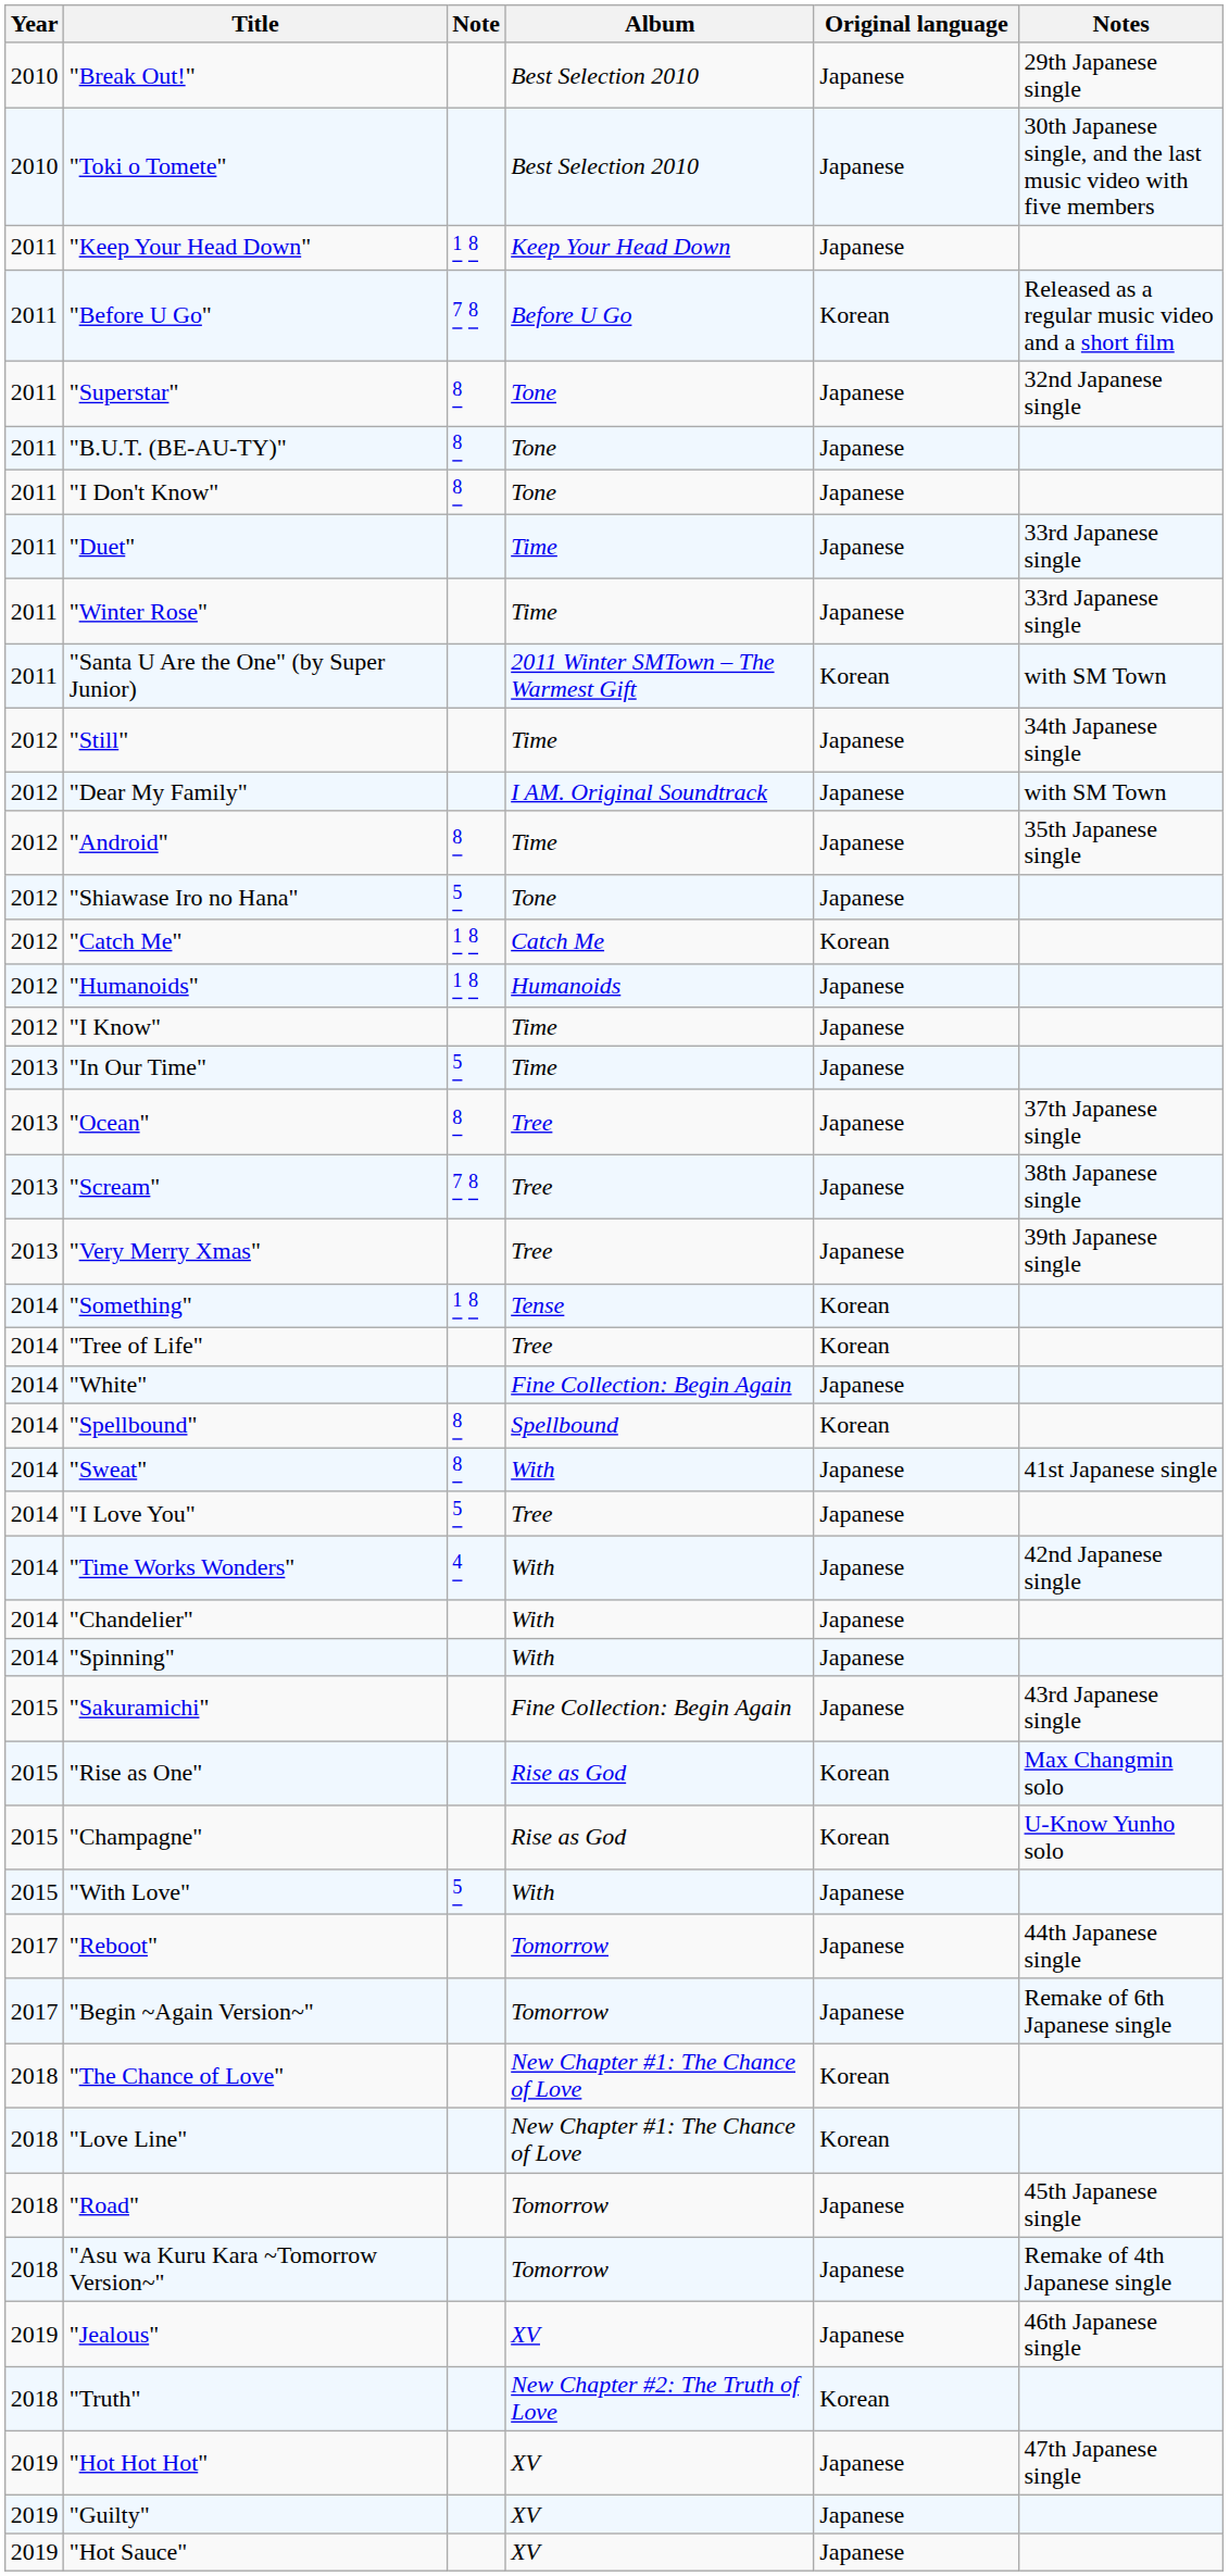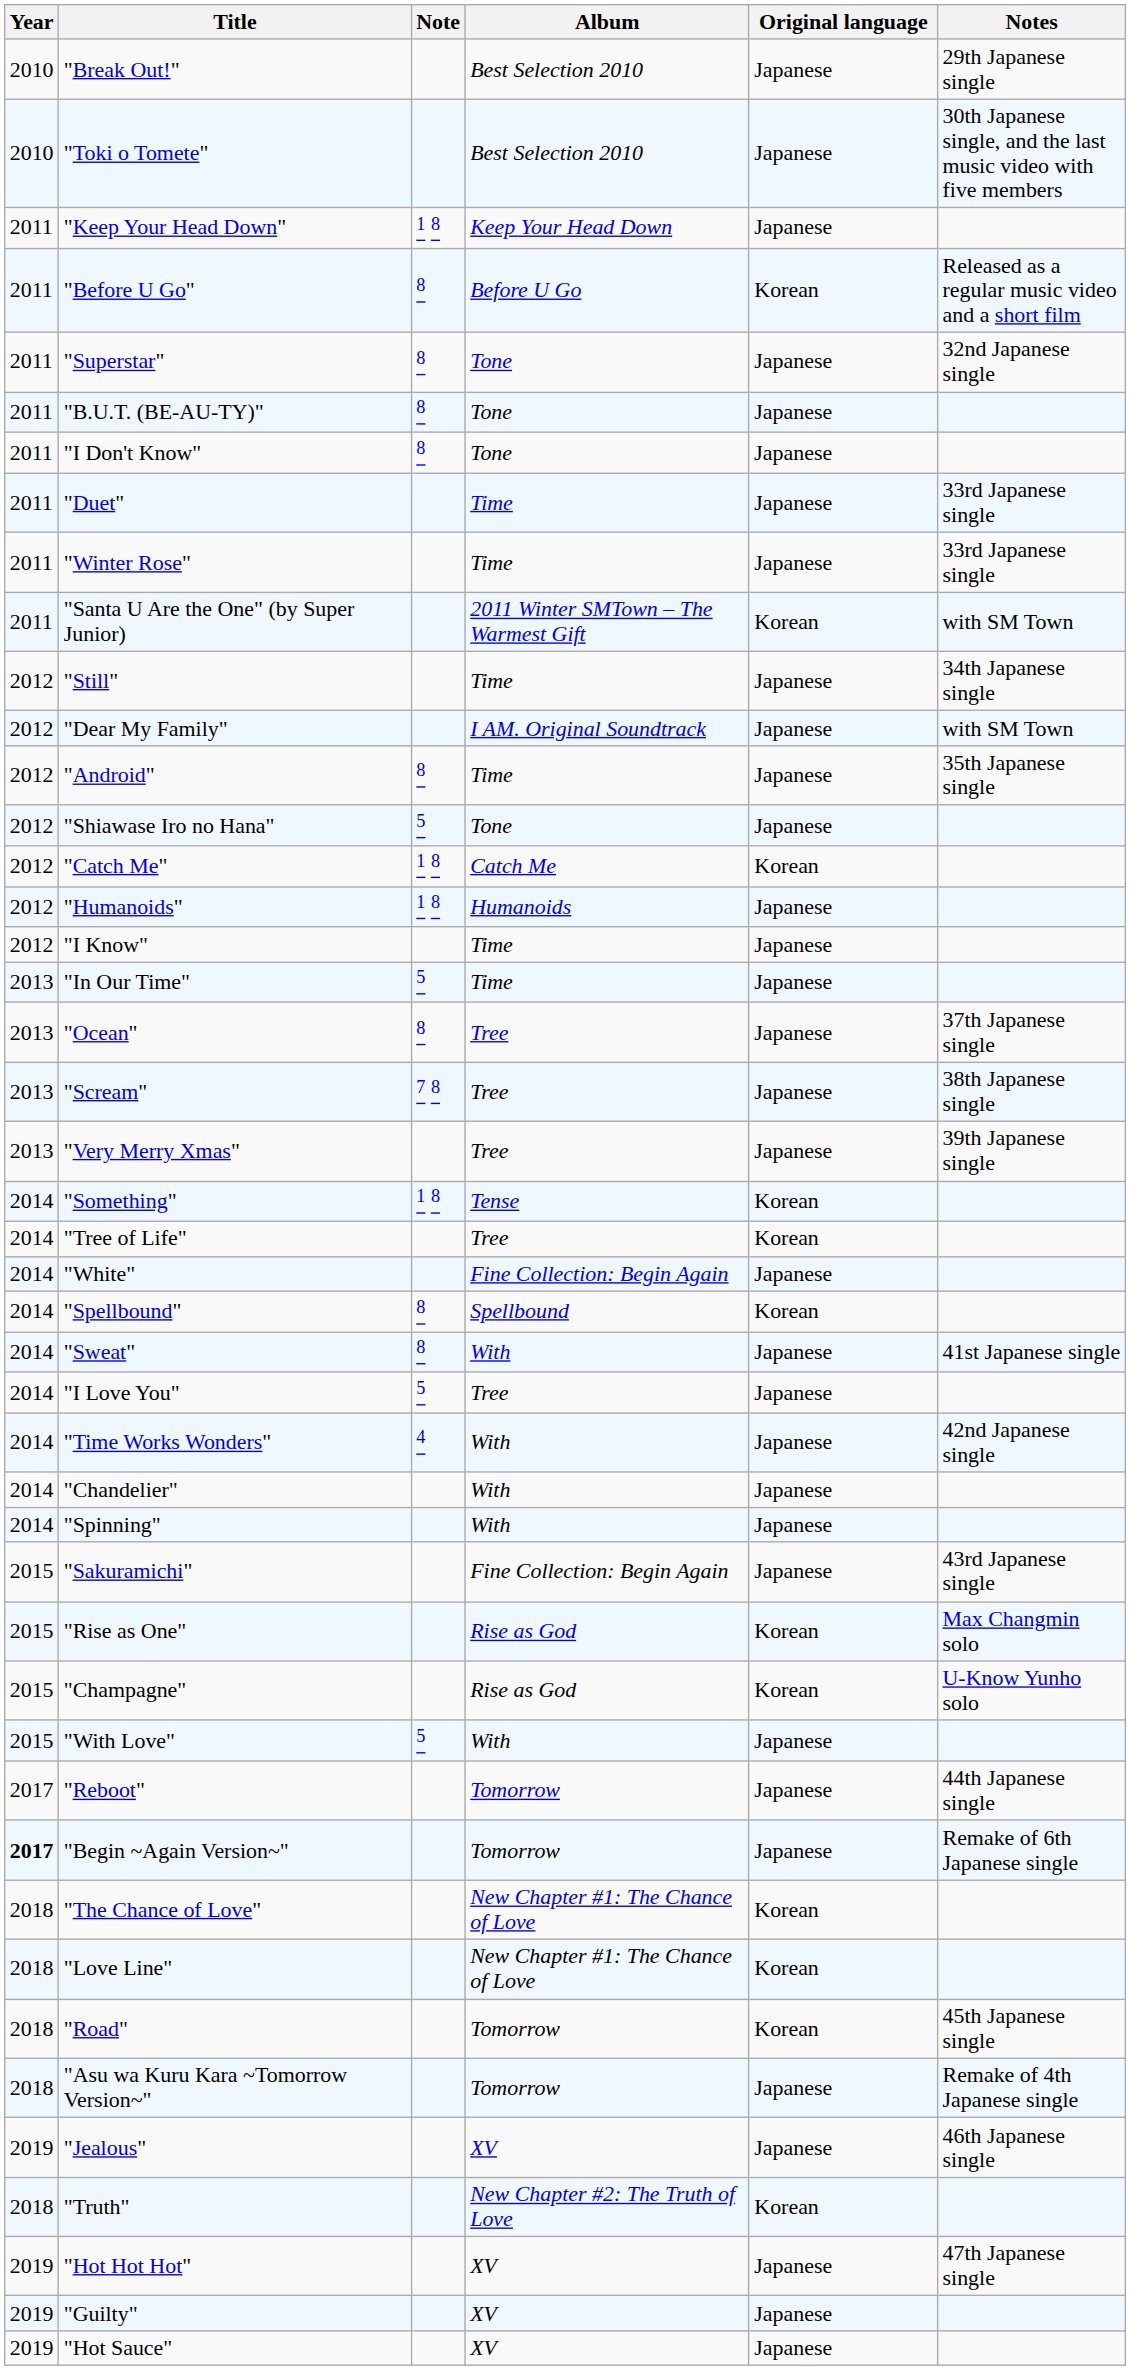 <table class="wikitable"|width=100%>
 <tr>
 <th align="left" valign="top" width="30">Year</th>
 <th align="left" valign="top" width="250">Title</th>
 <th align="left" valign="top" width="30">Note</th>
 <th align="left" valign="top" width="200">Album</th>
 <th align="left" valign="top" width="130">Original language</th>
 <th align="left" valign="top" width="130">Notes</th>
 </tr>
 <tr>
 <td>2010</td>
 <td>"<a href='#'>Break Out!</a>"</td>
 <td></td>
 <td><em>Best Selection 2010</em></td>
 <td>Japanese</td>
 <td>29th Japanese single</td>
 </tr>
 <tr ---- bgcolor="#F0F8FF">
 <td>2010</td>
 <td>"<a href='#'>Toki o Tomete</a>"</td>
 <td></td>
 <td><em>Best Selection 2010</em></td>
 <td>Japanese</td>
 <td>30th Japanese single, and the last music video with five members</td>
 </tr>
 <tr>
 <td>2011</td>
 <td>"<a href='#'>Keep Your Head Down</a>"</td>
 <td><span></span><a href='#'><sup>1</sup></a> <span></span><a href='#'><sup>8</sup></a></td>
 <td><em><a href='#'>Keep Your Head Down</a></em></td>
 <td>Japanese</td>
 <td></td>
 </tr>
 <tr ---- bgcolor="#F0F8FF">
 <td>2011</td>
 <td>"<a href='#'>Before U Go</a>"</td>
-<td><span></span><a href='#'><sup>7</sup></a> <span></span><a href='#'><sup>8</sup></a></td>
+<td><span></span><a href='#'><sup>8</sup></a></td>
 <td><em><a href='#'>Before U Go</a></em></td>
 <td>Korean</td>
 <td>Released as a regular music video and a <a href='#'>short film</a></td>
 </tr>
 <tr>
 <td>2011</td>
 <td>"<a href='#'>Superstar</a>"</td>
 <td><span></span><a href='#'><sup>8</sup></a></td>
 <td><em><a href='#'>Tone</a></em></td>
 <td>Japanese</td>
 <td>32nd Japanese single</td>
 </tr>
 <tr ---- bgcolor="#F0F8FF">
 <td>2011</td>
 <td>"B.U.T. (BE-AU-TY)"</td>
 <td><span></span><a href='#'><sup>8</sup></a></td>
 <td><em>Tone</em></td>
 <td>Japanese</td>
 <td></td>
 </tr>
 <tr>
 <td>2011</td>
 <td>"I Don't Know"</td>
 <td><span></span><a href='#'><sup>8</sup></a></td>
 <td><em>Tone</em></td>
 <td>Japanese</td>
 <td></td>
 </tr>
 <tr ---- bgcolor="#F0F8FF">
 <td>2011</td>
 <td>"<a href='#'>Duet</a>"</td>
 <td></td>
 <td><em><a href='#'>Time</a></em></td>
 <td>Japanese</td>
 <td>33rd Japanese single</td>
 </tr>
 <tr>
 <td>2011</td>
 <td>"<a href='#'>Winter Rose</a>"</td>
 <td></td>
 <td><em>Time</em></td>
 <td>Japanese</td>
 <td>33rd Japanese single</td>
 </tr>
 <tr ---- bgcolor="#F0F8FF">
 <td>2011</td>
 <td>"Santa U Are the One" (by Super Junior)</td>
 <td></td>
 <td><em><a href='#'>2011 Winter SMTown – The Warmest Gift</a></em></td>
 <td>Korean</td>
 <td>with SM Town</td>
 </tr>
 <tr>
 <td>2012</td>
 <td>"<a href='#'>Still</a>"</td>
 <td></td>
 <td><em>Time</em></td>
 <td>Japanese</td>
 <td>34th Japanese single</td>
 </tr>
 <tr ---- bgcolor="#F0F8FF">
 <td>2012</td>
 <td>"Dear My Family"</td>
 <td></td>
 <td><em><a href='#'>I AM. Original Soundtrack</a></em></td>
 <td>Japanese</td>
 <td>with SM Town</td>
 </tr>
 <tr>
 <td>2012</td>
 <td>"<a href='#'>Android</a>"</td>
 <td><span></span><a href='#'><sup>8</sup></a></td>
 <td><em>Time</em></td>
 <td>Japanese</td>
 <td>35th Japanese single</td>
 </tr>
 <tr ---- bgcolor="#F0F8FF">
 <td>2012</td>
 <td>"Shiawase Iro no Hana"</td>
 <td><span></span><a href='#'><sup>5</sup></a></td>
 <td><em>Tone</em></td>
 <td>Japanese</td>
 <td></td>
 </tr>
 <tr>
 <td>2012</td>
 <td>"<a href='#'>Catch Me</a>"</td>
 <td><span></span><a href='#'><sup>1</sup></a> <span></span><a href='#'><sup>8</sup></a></td>
 <td><em><a href='#'>Catch Me</a></em></td>
 <td>Korean</td>
 <td></td>
 </tr>
 <tr ---- bgcolor="#F0F8FF">
 <td>2012</td>
 <td>"<a href='#'>Humanoids</a>"</td>
 <td><span></span><a href='#'><sup>1</sup></a> <span></span><a href='#'><sup>8</sup></a></td>
 <td><em><a href='#'>Humanoids</a></em></td>
 <td>Japanese</td>
 <td></td>
 </tr>
 <tr>
 <td>2012</td>
 <td>"I Know"</td>
 <td></td>
 <td><em>Time</em></td>
 <td>Japanese</td>
 <td></td>
 </tr>
 <tr ---- bgcolor="#F0F8FF">
 <td>2013</td>
 <td>"In Our Time"</td>
 <td><span></span><a href='#'><sup>5</sup></a></td>
 <td><em>Time</em></td>
 <td>Japanese</td>
 <td></td>
 </tr>
 <tr>
 <td>2013</td>
 <td>"<a href='#'>Ocean</a>"</td>
 <td><span></span><a href='#'><sup>8</sup></a></td>
 <td><em><a href='#'>Tree</a></em></td>
 <td>Japanese</td>
 <td>37th Japanese single</td>
 </tr>
 <tr ---- bgcolor="#F0F8FF">
 <td>2013</td>
 <td>"<a href='#'>Scream</a>"</td>
 <td><span></span><a href='#'><sup>7</sup></a> <span></span><a href='#'><sup>8</sup></a></td>
 <td><em>Tree</em></td>
 <td>Japanese</td>
 <td>38th Japanese single</td>
 </tr>
 <tr>
 <td>2013</td>
 <td>"<a href='#'>Very Merry Xmas</a>"</td>
 <td></td>
 <td><em>Tree</em></td>
 <td>Japanese</td>
 <td>39th Japanese single</td>
 </tr>
 <tr ---- bgcolor="#F0F8FF">
 <td>2014</td>
 <td>"<a href='#'>Something</a>"</td>
 <td><span></span><a href='#'><sup>1</sup></a> <span></span><a href='#'><sup>8</sup></a></td>
 <td><em><a href='#'>Tense</a></em></td>
 <td>Korean</td>
 <td></td>
 </tr>
 <tr>
 <td>2014</td>
 <td>"Tree of Life"</td>
 <td></td>
 <td><em>Tree</em></td>
 <td>Korean</td>
 <td></td>
 </tr>
 <tr ---- bgcolor="#F0F8FF">
 <td>2014</td>
 <td>"White"</td>
 <td></td>
 <td><em><a href='#'>Fine Collection: Begin Again</a></em></td>
 <td>Japanese</td>
 <td></td>
 </tr>
 <tr>
 <td>2014</td>
 <td>"<a href='#'>Spellbound</a>"</td>
 <td><span></span><a href='#'><sup>8</sup></a></td>
 <td><em><a href='#'>Spellbound</a></em></td>
 <td>Korean</td>
 <td></td>
 </tr>
 <tr ---- bgcolor="#F0F8FF">
 <td>2014</td>
 <td>"<a href='#'>Sweat</a>"</td>
 <td><span></span><a href='#'><sup>8</sup></a></td>
 <td><em><a href='#'>With</a></em></td>
 <td>Japanese</td>
 <td>41st Japanese single</td>
 </tr>
 <tr>
 <td>2014</td>
 <td>"I Love You"</td>
 <td><span></span><a href='#'><sup>5</sup></a></td>
 <td><em>Tree</em></td>
 <td>Japanese</td>
 <td></td>
 </tr>
 <tr ---- bgcolor="#F0F8FF">
 <td>2014</td>
 <td>"<a href='#'>Time Works Wonders</a>"</td>
 <td><span></span><a href='#'><sup>4</sup></a></td>
 <td><em>With</em></td>
 <td>Japanese</td>
 <td>42nd Japanese single</td>
 </tr>
 <tr>
 <td>2014</td>
 <td>"Chandelier"</td>
 <td></td>
 <td><em>With</em></td>
 <td>Japanese</td>
 <td></td>
 </tr>
 <tr ---- bgcolor="#F0F8FF">
 <td>2014</td>
 <td>"Spinning"</td>
 <td></td>
 <td><em>With</em></td>
 <td>Japanese</td>
 <td></td>
 </tr>
 <tr>
 <td>2015</td>
 <td>"<a href='#'>Sakuramichi</a>"</td>
 <td></td>
 <td><em>Fine Collection: Begin Again</em></td>
 <td>Japanese</td>
 <td>43rd Japanese single</td>
 </tr>
 <tr ---- bgcolor="#F0F8FF">
 <td>2015</td>
 <td>"Rise as One"</td>
 <td></td>
 <td><em><a href='#'>Rise as God</a></em></td>
 <td>Korean</td>
 <td><a href='#'>Max Changmin</a> solo</td>
 </tr>
 <tr>
 <td>2015</td>
 <td>"Champagne"</td>
 <td></td>
 <td><em>Rise as God</em></td>
 <td>Korean</td>
 <td><a href='#'>U-Know Yunho</a> solo</td>
 </tr>
 <tr ---- bgcolor="#F0F8FF">
 <td>2015</td>
 <td>"With Love"</td>
 <td><span></span><a href='#'><sup>5</sup></a></td>
 <td><em>With</em></td>
 <td>Japanese</td>
 <td></td>
 </tr>
 <tr>
 <td>2017</td>
 <td>"<a href='#'>Reboot</a>"</td>
 <td></td>
 <td><em><a href='#'>Tomorrow</a></em></td>
 <td>Japanese</td>
 <td>44th Japanese single</td>
 </tr>
 <tr ---- bgcolor="#F0F8FF">
-<td>2017</td>
+<td><strong>2017</strong></td>
 <td>"Begin ~Again Version~"</td>
 <td></td>
 <td><em>Tomorrow</em></td>
 <td>Japanese</td>
 <td>Remake of 6th Japanese single</td>
 </tr>
 <tr>
 <td>2018</td>
 <td>"<a href='#'>The Chance of Love</a>"</td>
 <td></td>
 <td><em><a href='#'>New Chapter #1: The Chance of Love</a></em></td>
 <td>Korean</td>
 <td></td>
 </tr>
 <tr ---- bgcolor="#F0F8FF">
 <td>2018</td>
 <td>"Love Line"</td>
 <td></td>
 <td><em>New Chapter #1: The Chance of Love</em></td>
 <td>Korean</td>
 <td></td>
 </tr>
 <tr>
 <td>2018</td>
 <td>"<a href='#'>Road</a>"</td>
 <td></td>
 <td><em>Tomorrow</em></td>
-<td>Japanese</td>
+<td>Korean</td>
 <td>45th Japanese single</td>
 </tr>
 <tr ---- bgcolor="#F0F8FF">
 <td>2018</td>
 <td>"Asu wa Kuru Kara ~Tomorrow Version~"</td>
 <td></td>
 <td><em>Tomorrow</em></td>
 <td>Japanese</td>
 <td>Remake of 4th Japanese single</td>
 </tr>
 <tr>
 <td>2019</td>
 <td>"<a href='#'>Jealous</a>"</td>
 <td></td>
 <td><em><a href='#'>XV</a></em></td>
 <td>Japanese</td>
 <td>46th Japanese single</td>
 </tr>
 <tr ---- bgcolor="#F0F8FF">
 <td>2018</td>
 <td>"Truth"</td>
 <td></td>
 <td><em><a href='#'>New Chapter #2: The Truth of Love</a></em></td>
 <td>Korean</td>
 <td></td>
 </tr>
 <tr>
 <td>2019</td>
 <td>"<a href='#'>Hot Hot Hot</a>"</td>
 <td></td>
 <td><em>XV</em></td>
 <td>Japanese</td>
 <td>47th Japanese single</td>
 </tr>
 <tr ---- bgcolor="#F0F8FF">
 <td>2019</td>
 <td>"Guilty"</td>
 <td></td>
 <td><em>XV</em></td>
 <td>Japanese</td>
 <td></td>
 </tr>
 <tr>
 <td>2019</td>
 <td>"Hot Sauce"</td>
 <td></td>
 <td><em>XV</em></td>
 <td>Japanese</td>
 <td></td>
 </tr>
 </table>
